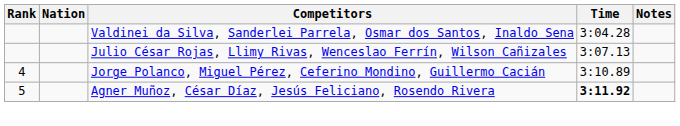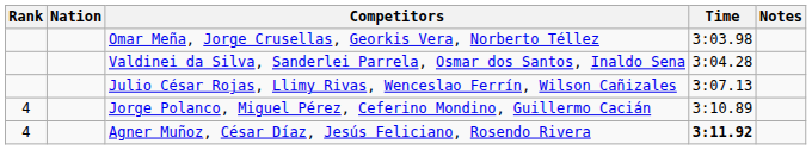 <table class="wikitable sortable" style="text-align:center; font-size:95%">
 <tr>
 <th>Rank</th>
 <th>Nation</th>
 <th>Competitors</th>
 <th>Time</th>
 <th>Notes</th>
+</tr>
+<tr>
+<td></td>
+<td align=left></td>
+<td align=left><a href='#'>Omar Meña</a>, <a href='#'>Jorge Crusellas</a>, <a href='#'>Georkis Vera</a>, <a href='#'>Norberto Téllez</a></td>
+<td>3:03.98</td>
+<td></td>
 </tr>
 <tr>
 <td></td>
 <td align=left></td>
 <td align=left><a href='#'>Valdinei da Silva</a>, <a href='#'>Sanderlei Parrela</a>, <a href='#'>Osmar dos Santos</a>, <a href='#'>Inaldo Sena</a></td>
 <td>3:04.28</td>
 <td></td>
 </tr>
 <tr>
 <td></td>
 <td align=left></td>
 <td align=left><a href='#'>Julio César Rojas</a>, <a href='#'>Llimy Rivas</a>, <a href='#'>Wenceslao Ferrín</a>, <a href='#'>Wilson Cañizales</a></td>
 <td>3:07.13</td>
 <td></td>
 </tr>
 <tr>
 <td>4</td>
 <td align=left></td>
 <td align=left><a href='#'>Jorge Polanco</a>, <a href='#'>Miguel Pérez</a>, <a href='#'>Ceferino Mondino</a>, <a href='#'>Guillermo Cacián</a></td>
 <td>3:10.89</td>
 <td></td>
 </tr>
 <tr>
-<td>5</td>
+<td>4</td>
 <td align=left></td>
 <td align=left><a href='#'>Agner Muñoz</a>, <a href='#'>César Díaz</a>, <a href='#'>Jesús Feliciano</a>, <a href='#'>Rosendo Rivera</a></td>
 <td><strong>3:11.92</strong></td>
 <td></td>
 </tr>
 </table>
